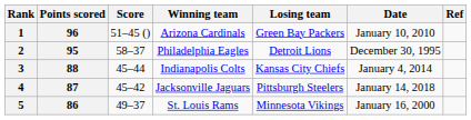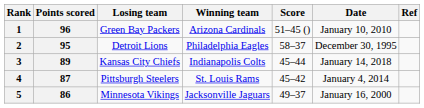 <table class="wikitable sortable plainrowheaders" style="text-align:center;">
 <tr>
 <th>Rank</th>
 <th>Points scored</th>
+<th>Losing team</th>
+<th>Winning team</th>
 <th>Score</th>
-<th>Winning team</th>
-<th>Losing team</th>
 <th>Date</th>
 <th scope="col" class="unsortable">Ref</th>
 </tr>
 <tr>
 <th scope="row" style="text-align:center;">1</th>
 <th scope="row" style="text-align:center;">96</th>
+<td><a href='#'>Green Bay Packers</a></td>
+<td><a href='#'>Arizona Cardinals</a></td>
 <td>51–45 ()</td>
-<td><a href='#'>Arizona Cardinals</a></td>
-<td><a href='#'>Green Bay Packers</a></td>
 <td>January 10, 2010</td>
 <td></td>
 </tr>
 <tr>
 <th scope="row" style="text-align:center;">2</th>
 <th scope="row" style="text-align:center;">95</th>
+<td><a href='#'>Detroit Lions</a></td>
+<td><a href='#'>Philadelphia Eagles</a></td>
 <td>58–37</td>
-<td><a href='#'>Philadelphia Eagles</a></td>
-<td><a href='#'>Detroit Lions</a></td>
 <td>December 30, 1995</td>
 <td></td>
 </tr>
 <tr>
 <th scope="row" style="text-align:center;">3</th>
-<th scope="row" style="text-align:center;">88</th>
+<th scope="row" style="text-align:center;">89</th>
+<td><a href='#'>Kansas City Chiefs</a></td>
+<td><a href='#'>Indianapolis Colts</a></td>
 <td>45–44</td>
-<td><a href='#'>Indianapolis Colts</a></td>
-<td><a href='#'>Kansas City Chiefs</a></td>
-<td>January 4, 2014</td>
+<td>January 14, 2018</td>
 <td></td>
 </tr>
 <tr>
 <th scope="row" style="text-align:center;">4</th>
 <th scope="row" style="text-align:center;">87</th>
+<td><a href='#'>Pittsburgh Steelers</a></td>
+<td><a href='#'>St. Louis Rams</a></td>
 <td>45–42</td>
-<td><a href='#'>Jacksonville Jaguars</a></td>
-<td><a href='#'>Pittsburgh Steelers</a></td>
-<td>January 14, 2018</td>
+<td>January 4, 2014</td>
 <td></td>
 </tr>
 <tr>
 <th scope="row" style="text-align:center;">5</th>
 <th scope="row" style="text-align:center;">86</th>
+<td><a href='#'>Minnesota Vikings</a></td>
+<td><a href='#'>Jacksonville Jaguars</a></td>
 <td>49–37</td>
-<td><a href='#'>St. Louis Rams</a></td>
-<td><a href='#'>Minnesota Vikings</a></td>
 <td>January 16, 2000</td>
 <td></td>
 </tr>
 </table>
